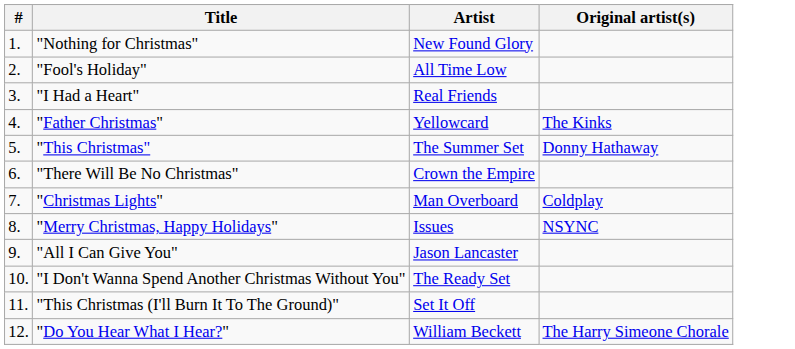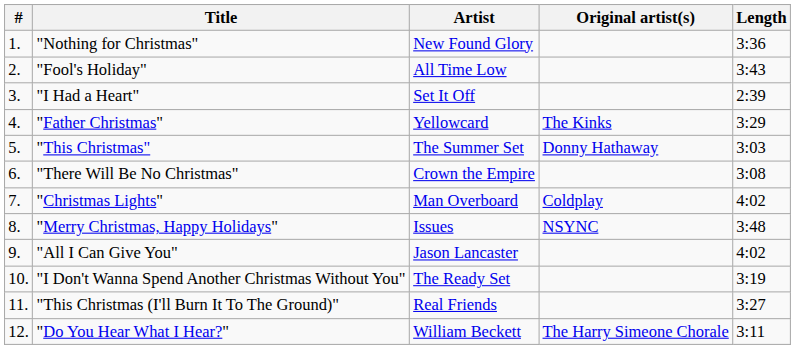 <table class="wikitable" border="1">
 <tr>
 <th>#</th>
 <th>Title</th>
 <th>Artist</th>
 <th>Original artist(s)</th>
+<th>Length</th>
 </tr>
 <tr>
 <td>1.</td>
 <td>"Nothing for Christmas"</td>
 <td><a href='#'>New Found Glory</a></td>
 <td></td>
+<td>3:36</td>
 </tr>
 <tr>
 <td>2.</td>
 <td>"Fool's Holiday"</td>
 <td><a href='#'>All Time Low</a></td>
 <td></td>
+<td>3:43</td>
 </tr>
 <tr>
 <td>3.</td>
 <td>"I Had a Heart"</td>
-<td><a href='#'>Real Friends</a></td>
+<td><a href='#'>Set It Off</a></td>
 <td></td>
+<td>2:39</td>
 </tr>
 <tr>
 <td>4.</td>
 <td>"<a href='#'>Father Christmas</a>"</td>
 <td><a href='#'>Yellowcard</a></td>
 <td><a href='#'>The Kinks</a></td>
+<td>3:29</td>
 </tr>
 <tr>
 <td>5.</td>
 <td>"<a href='#'>This Christmas"</a></td>
 <td><a href='#'>The Summer Set</a></td>
 <td><a href='#'>Donny Hathaway</a></td>
+<td>3:03</td>
 </tr>
 <tr>
 <td>6.</td>
 <td>"There Will Be No Christmas"</td>
 <td><a href='#'>Crown the Empire</a></td>
 <td></td>
+<td>3:08</td>
 </tr>
 <tr>
 <td>7.</td>
 <td>"<a href='#'>Christmas Lights</a>"</td>
 <td><a href='#'>Man Overboard</a></td>
 <td><a href='#'>Coldplay</a></td>
+<td>4:02</td>
 </tr>
 <tr>
 <td>8.</td>
 <td>"<a href='#'>Merry Christmas, Happy Holidays</a>"</td>
 <td><a href='#'>Issues</a></td>
 <td><a href='#'>NSYNC</a></td>
+<td>3:48</td>
 </tr>
 <tr>
 <td>9.</td>
 <td>"All I Can Give You"</td>
 <td><a href='#'>Jason Lancaster</a></td>
 <td></td>
+<td>4:02</td>
 </tr>
 <tr>
 <td>10.</td>
 <td>"I Don't Wanna Spend Another Christmas Without You"</td>
 <td><a href='#'>The Ready Set</a></td>
 <td></td>
+<td>3:19</td>
 </tr>
 <tr>
 <td>11.</td>
 <td>"This Christmas (I'll Burn It To The Ground)"</td>
-<td><a href='#'>Set It Off</a></td>
+<td><a href='#'>Real Friends</a></td>
 <td></td>
+<td>3:27</td>
 </tr>
 <tr>
 <td>12.</td>
 <td>"<a href='#'>Do You Hear What I Hear?</a>"</td>
 <td><a href='#'>William Beckett</a></td>
 <td><a href='#'>The Harry Simeone Chorale</a></td>
+<td>3:11</td>
 </tr>
 </table>
